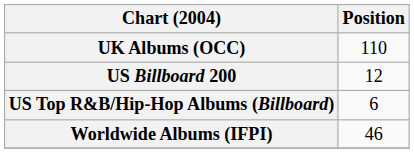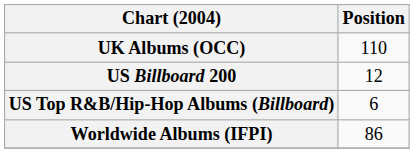 <table class="wikitable sortable plainrowheaders" style="text-align:center">
 <tr>
 <th scope="col">Chart (2004)</th>
 <th scope="col">Position</th>
 </tr>
 <tr>
 <th scope="row">UK Albums (OCC)</th>
 <td>110</td>
 </tr>
 <tr>
 <th scope="row">US <em>Billboard</em> 200</th>
 <td>12</td>
 </tr>
 <tr>
 <th scope="row">US Top R&B/Hip-Hop Albums (<em>Billboard</em>)</th>
 <td>6</td>
 </tr>
 <tr>
 <th scope="row">Worldwide Albums (IFPI)</th>
-<td>46</td>
+<td>86</td>
 </tr>
 <tr>
 </tr>
 </table>
